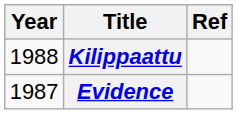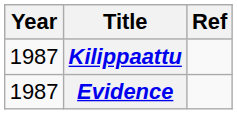 <table class="wikitable sortable plainrowheaders">
 <tr style="background:#ccc; text-align:center;">
 <th scope="col">Year</th>
 <th scope="col">Title</th>
 <th scope="col">Ref</th>
 </tr>
 <tr>
-<td>1988</td>
+<td>1987</td>
 <th scope="row"><em><a href='#'>Kilippaattu</a></em></th>
 <td></td>
 </tr>
 <tr>
 <td>1987</td>
 <th scope="row"><em><a href='#'>Evidence</a></em></th>
 <td></td>
 </tr>
 </table>
